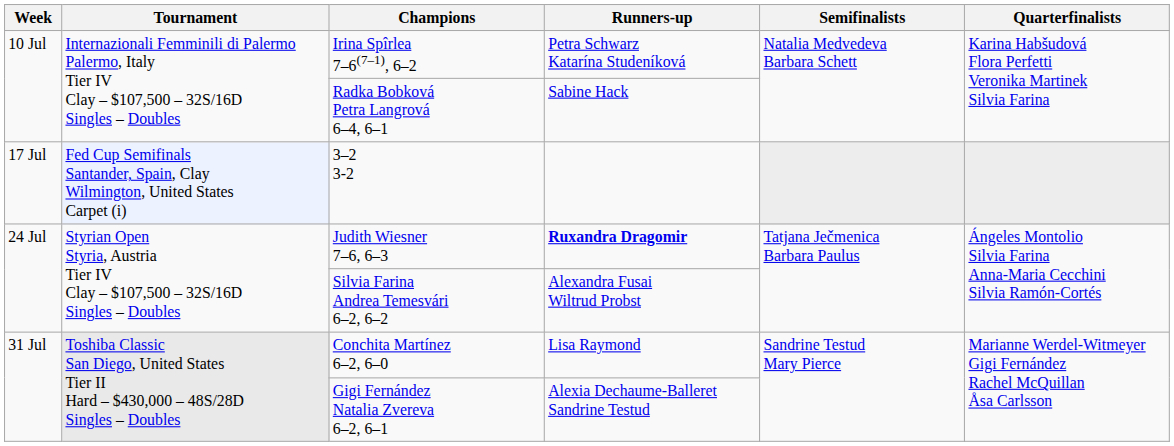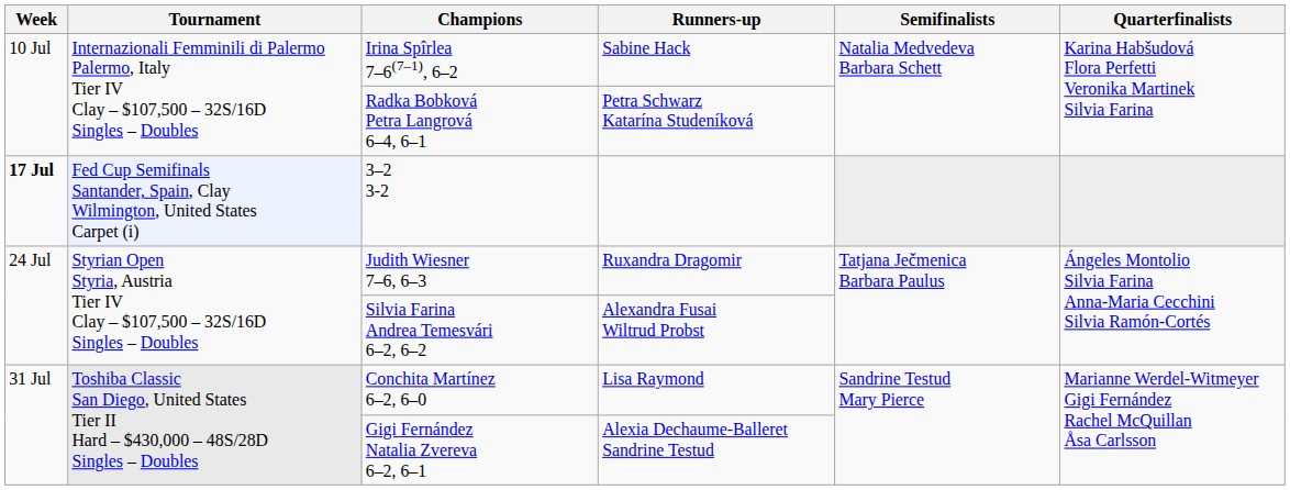 <table class=wikitable style=font-size:95%>
 <tr>
 <th style="width:48px;">Week</th>
 <th style="width:250px;">Tournament</th>
 <th style="width:200px;">Champions</th>
 <th style="width:200px;">Runners-up</th>
 <th style="width:190px;">Semifinalists</th>
 <th style="width:190px;">Quarterfinalists</th>
 </tr>
 <tr valign=top>
 <td rowspan=2>10 Jul</td>
 <td rowspan=2><a href='#'>Internazionali Femminili di Palermo</a><br> <a href='#'>Palermo</a>, Italy <br> Tier IV<br> Clay – $107,500 – 32S/16D <br><a href='#'>Singles</a> – <a href='#'>Doubles</a></td>
 <td> <a href='#'>Irina Spîrlea</a><br>7–6<sup>(7–1)</sup>, 6–2</td>
-<td> <a href='#'>Petra Schwarz</a><br> <a href='#'>Katarína Studeníková</a></td>
+<td> <a href='#'>Sabine Hack</a></td>
 <td rowspan=2>  <a href='#'>Natalia Medvedeva</a><br> <a href='#'>Barbara Schett</a></td>
 <td rowspan=2> <a href='#'>Karina Habšudová</a><br> <a href='#'>Flora Perfetti</a><br> <a href='#'>Veronika Martinek</a><br> <a href='#'>Silvia Farina</a></td>
 </tr>
 <tr valign=top>
 <td> <a href='#'>Radka Bobková</a><br> <a href='#'>Petra Langrová</a><br>6–4, 6–1</td>
-<td> <a href='#'>Sabine Hack</a></td>
+<td> <a href='#'>Petra Schwarz</a><br> <a href='#'>Katarína Studeníková</a></td>
 </tr>
 <tr valign=top>
-<td rowspan=1>17 Jul</td>
+<td rowspan=1><strong>17 Jul</strong></td>
 <td bgcolor="#ECF2FF" rowspan=1><a href='#'>Fed Cup Semifinals</a><br><a href='#'>Santander, Spain</a>, Clay <br><a href='#'>Wilmington</a>, United States <br> Carpet (i)<br></td>
 <td> 3–2<br> 3-2</td>
 <td><br></td>
 <td style="background:#ededed;"></td>
 <td style="background:#ededed;"></td>
 </tr>
 <tr valign=top>
 <td rowspan=2>24 Jul</td>
 <td rowspan=2><a href='#'>Styrian Open</a><br> <a href='#'>Styria</a>, Austria <br> Tier IV <br> Clay – $107,500 – 32S/16D<br><a href='#'>Singles</a> – <a href='#'>Doubles</a></td>
 <td> <a href='#'>Judith Wiesner</a><br>7–6, 6–3</td>
-<td><strong> <a href='#'>Ruxandra Dragomir</a></strong></td>
+<td> <a href='#'>Ruxandra Dragomir</a></td>
 <td rowspan=2>  <a href='#'>Tatjana Ječmenica</a><br> <a href='#'>Barbara Paulus</a></td>
 <td rowspan=2> <a href='#'>Ángeles Montolio</a><br> <a href='#'>Silvia Farina</a><br> <a href='#'>Anna-Maria Cecchini</a><br> <a href='#'>Silvia Ramón-Cortés</a></td>
 </tr>
 <tr valign=top>
 <td> <a href='#'>Silvia Farina</a><br> <a href='#'>Andrea Temesvári</a><br>6–2, 6–2</td>
 <td> <a href='#'>Alexandra Fusai</a><br> <a href='#'>Wiltrud Probst</a></td>
 </tr>
 <tr valign=top>
 <td rowspan=2>31 Jul</td>
 <td rowspan=2 style=background:#e9e9e9;><a href='#'>Toshiba Classic</a><br> <a href='#'>San Diego</a>, United States <br> Tier II<br> Hard – $430,000 – 48S/28D <br><a href='#'>Singles</a> – <a href='#'>Doubles</a></td>
 <td> <a href='#'>Conchita Martínez</a><br>6–2, 6–0</td>
 <td> <a href='#'>Lisa Raymond</a></td>
 <td rowspan=2>  <a href='#'>Sandrine Testud</a><br> <a href='#'>Mary Pierce</a></td>
 <td rowspan=2> <a href='#'>Marianne Werdel-Witmeyer</a><br> <a href='#'>Gigi Fernández</a><br> <a href='#'>Rachel McQuillan</a><br> <a href='#'>Åsa Carlsson</a></td>
 </tr>
 <tr valign=top>
 <td> <a href='#'>Gigi Fernández</a><br> <a href='#'>Natalia Zvereva</a><br>6–2, 6–1</td>
 <td> <a href='#'>Alexia Dechaume-Balleret</a><br> <a href='#'>Sandrine Testud</a></td>
 </tr>
 </table>
